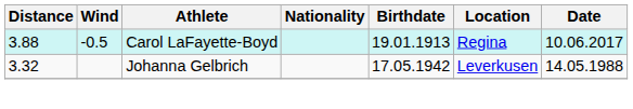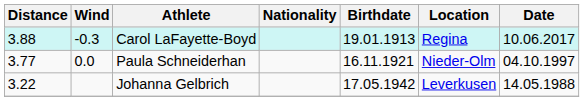 <table class="wikitable">
 <tr>
 <th>Distance</th>
 <th>Wind</th>
 <th>Athlete</th>
 <th>Nationality</th>
 <th>Birthdate</th>
 <th>Location</th>
 <th>Date</th>
 </tr>
 <tr style="background:#cef6f5;">
 <td>3.88</td>
-<td>-0.5</td>
+<td>-0.3</td>
 <td>Carol LaFayette-Boyd</td>
 <td></td>
 <td>19.01.1913</td>
 <td><a href='#'>Regina</a></td>
 <td>10.06.2017</td>
 </tr>
 <tr>
-<td>3.32</td>
+<td>3.77</td>
+<td>0.0</td>
+<td>Paula Schneiderhan</td>
+<td></td>
+<td>16.11.1921</td>
+<td><a href='#'>Nieder-Olm</a></td>
+<td>04.10.1997</td>
+</tr>
+<tr>
+<td>3.22</td>
 <td></td>
 <td>Johanna Gelbrich</td>
 <td></td>
 <td>17.05.1942</td>
 <td><a href='#'>Leverkusen</a></td>
 <td>14.05.1988</td>
 </tr>
 <tr>
 </tr>
 </table>
